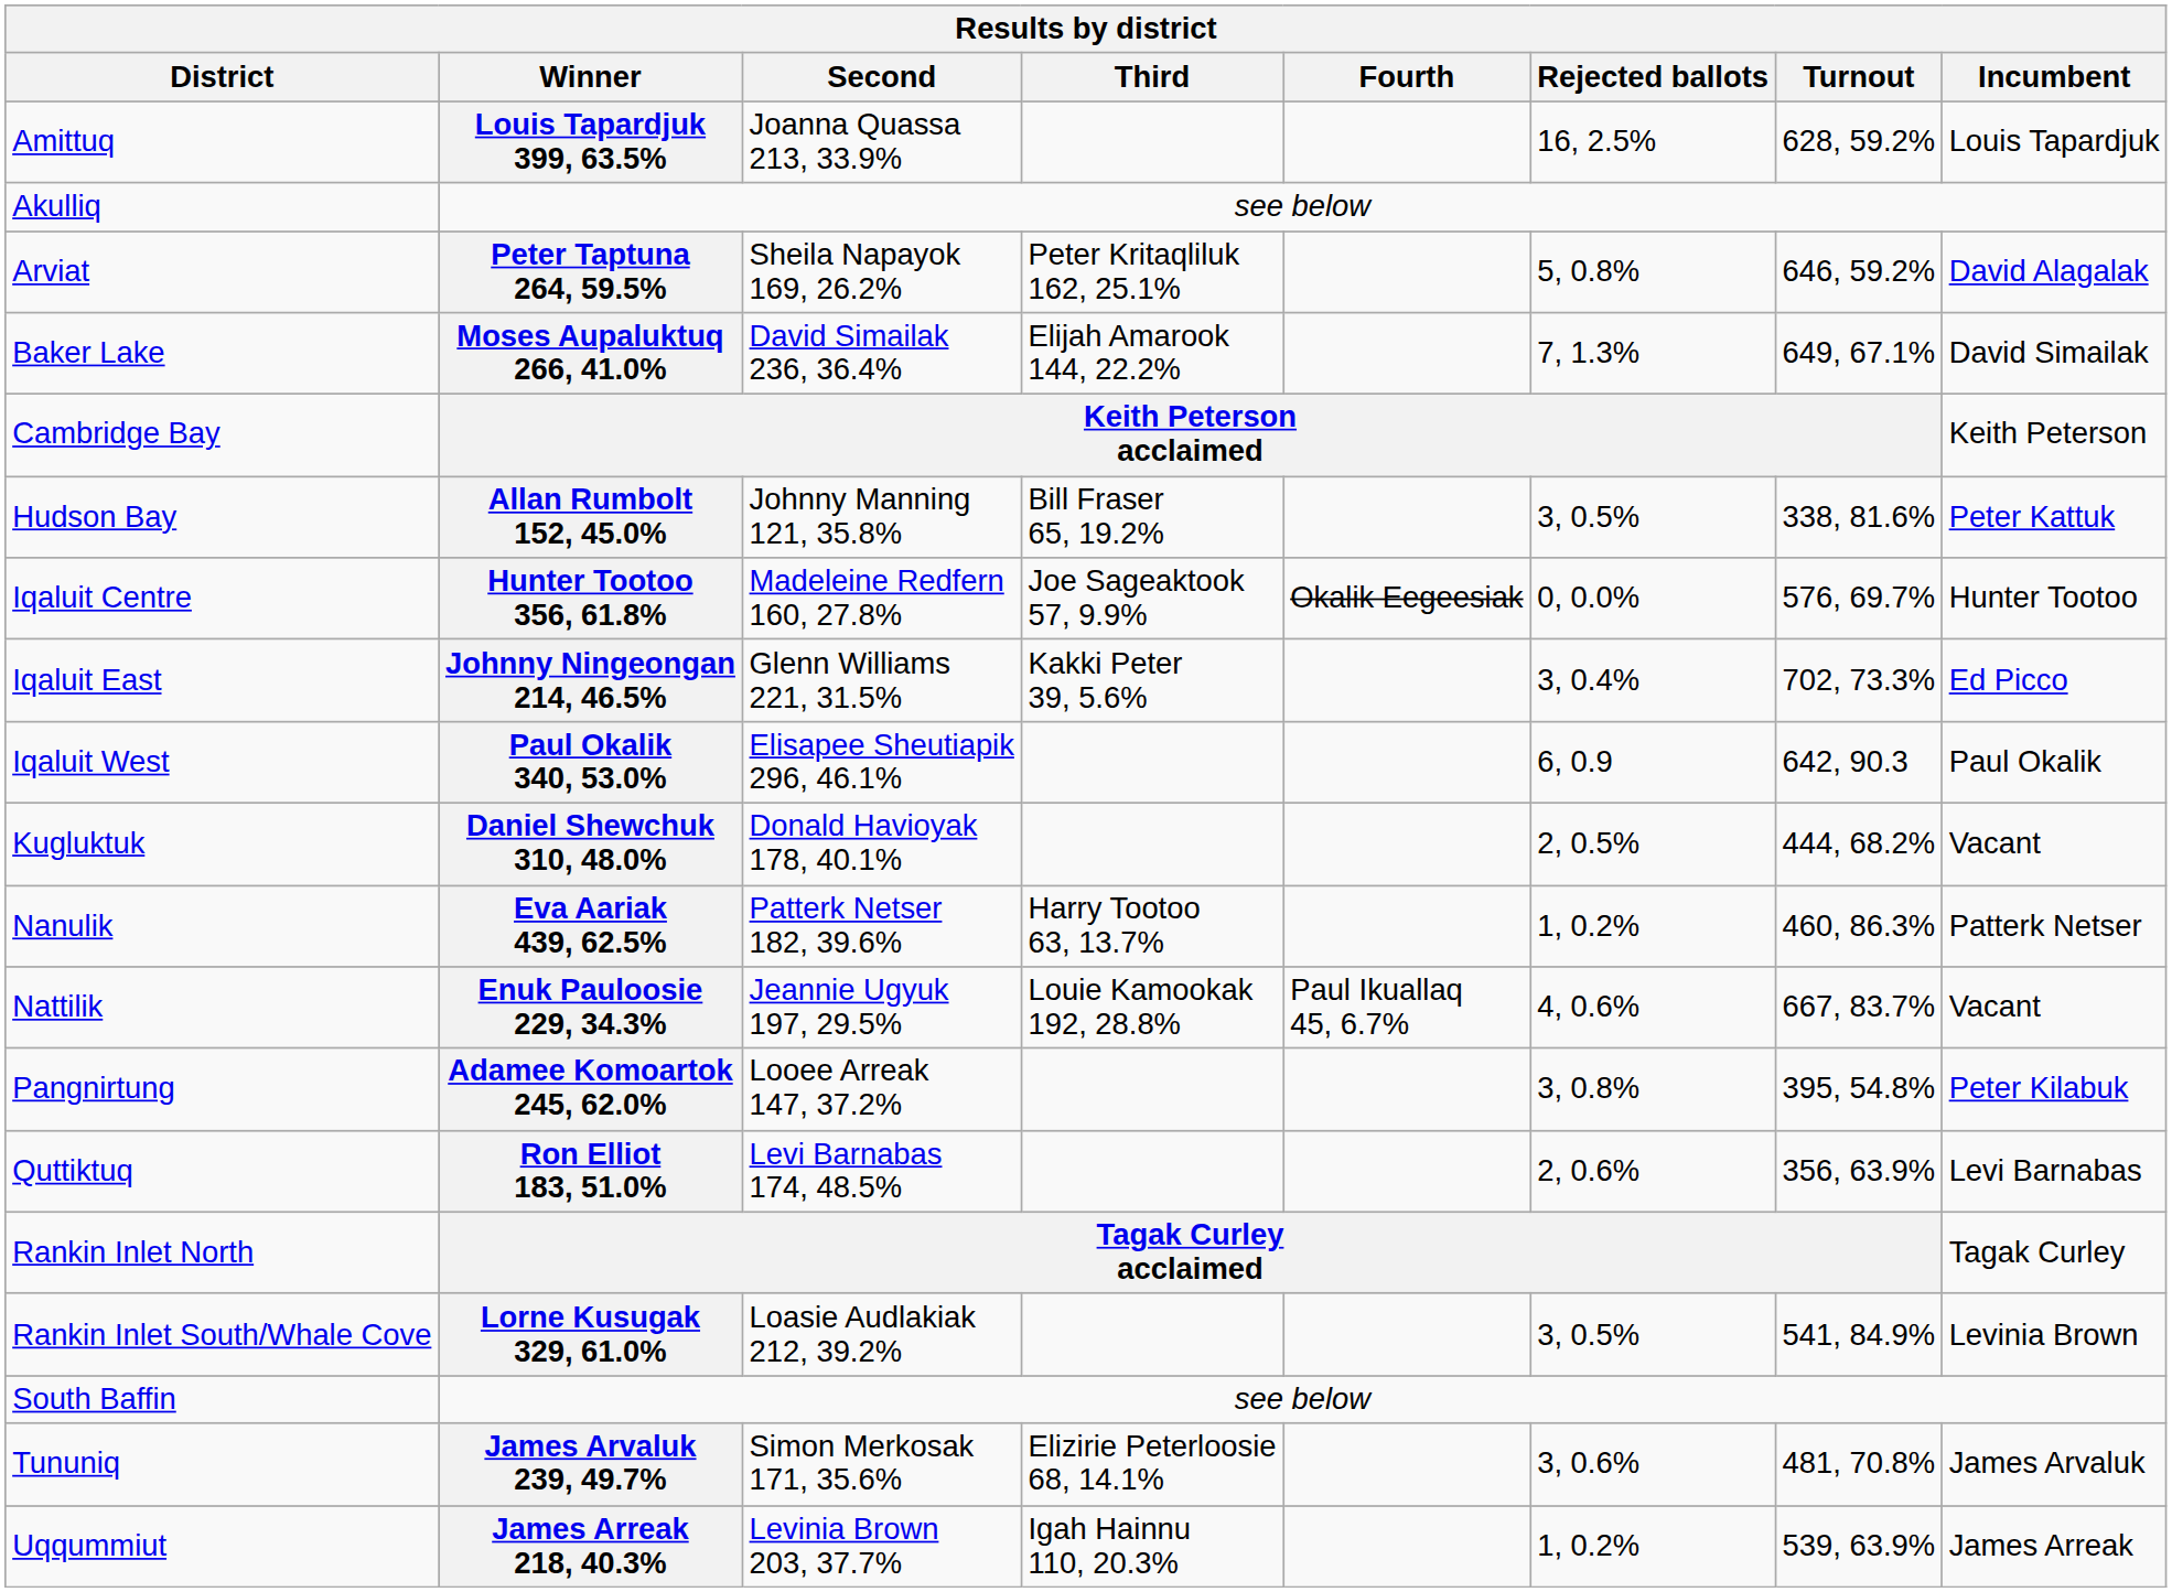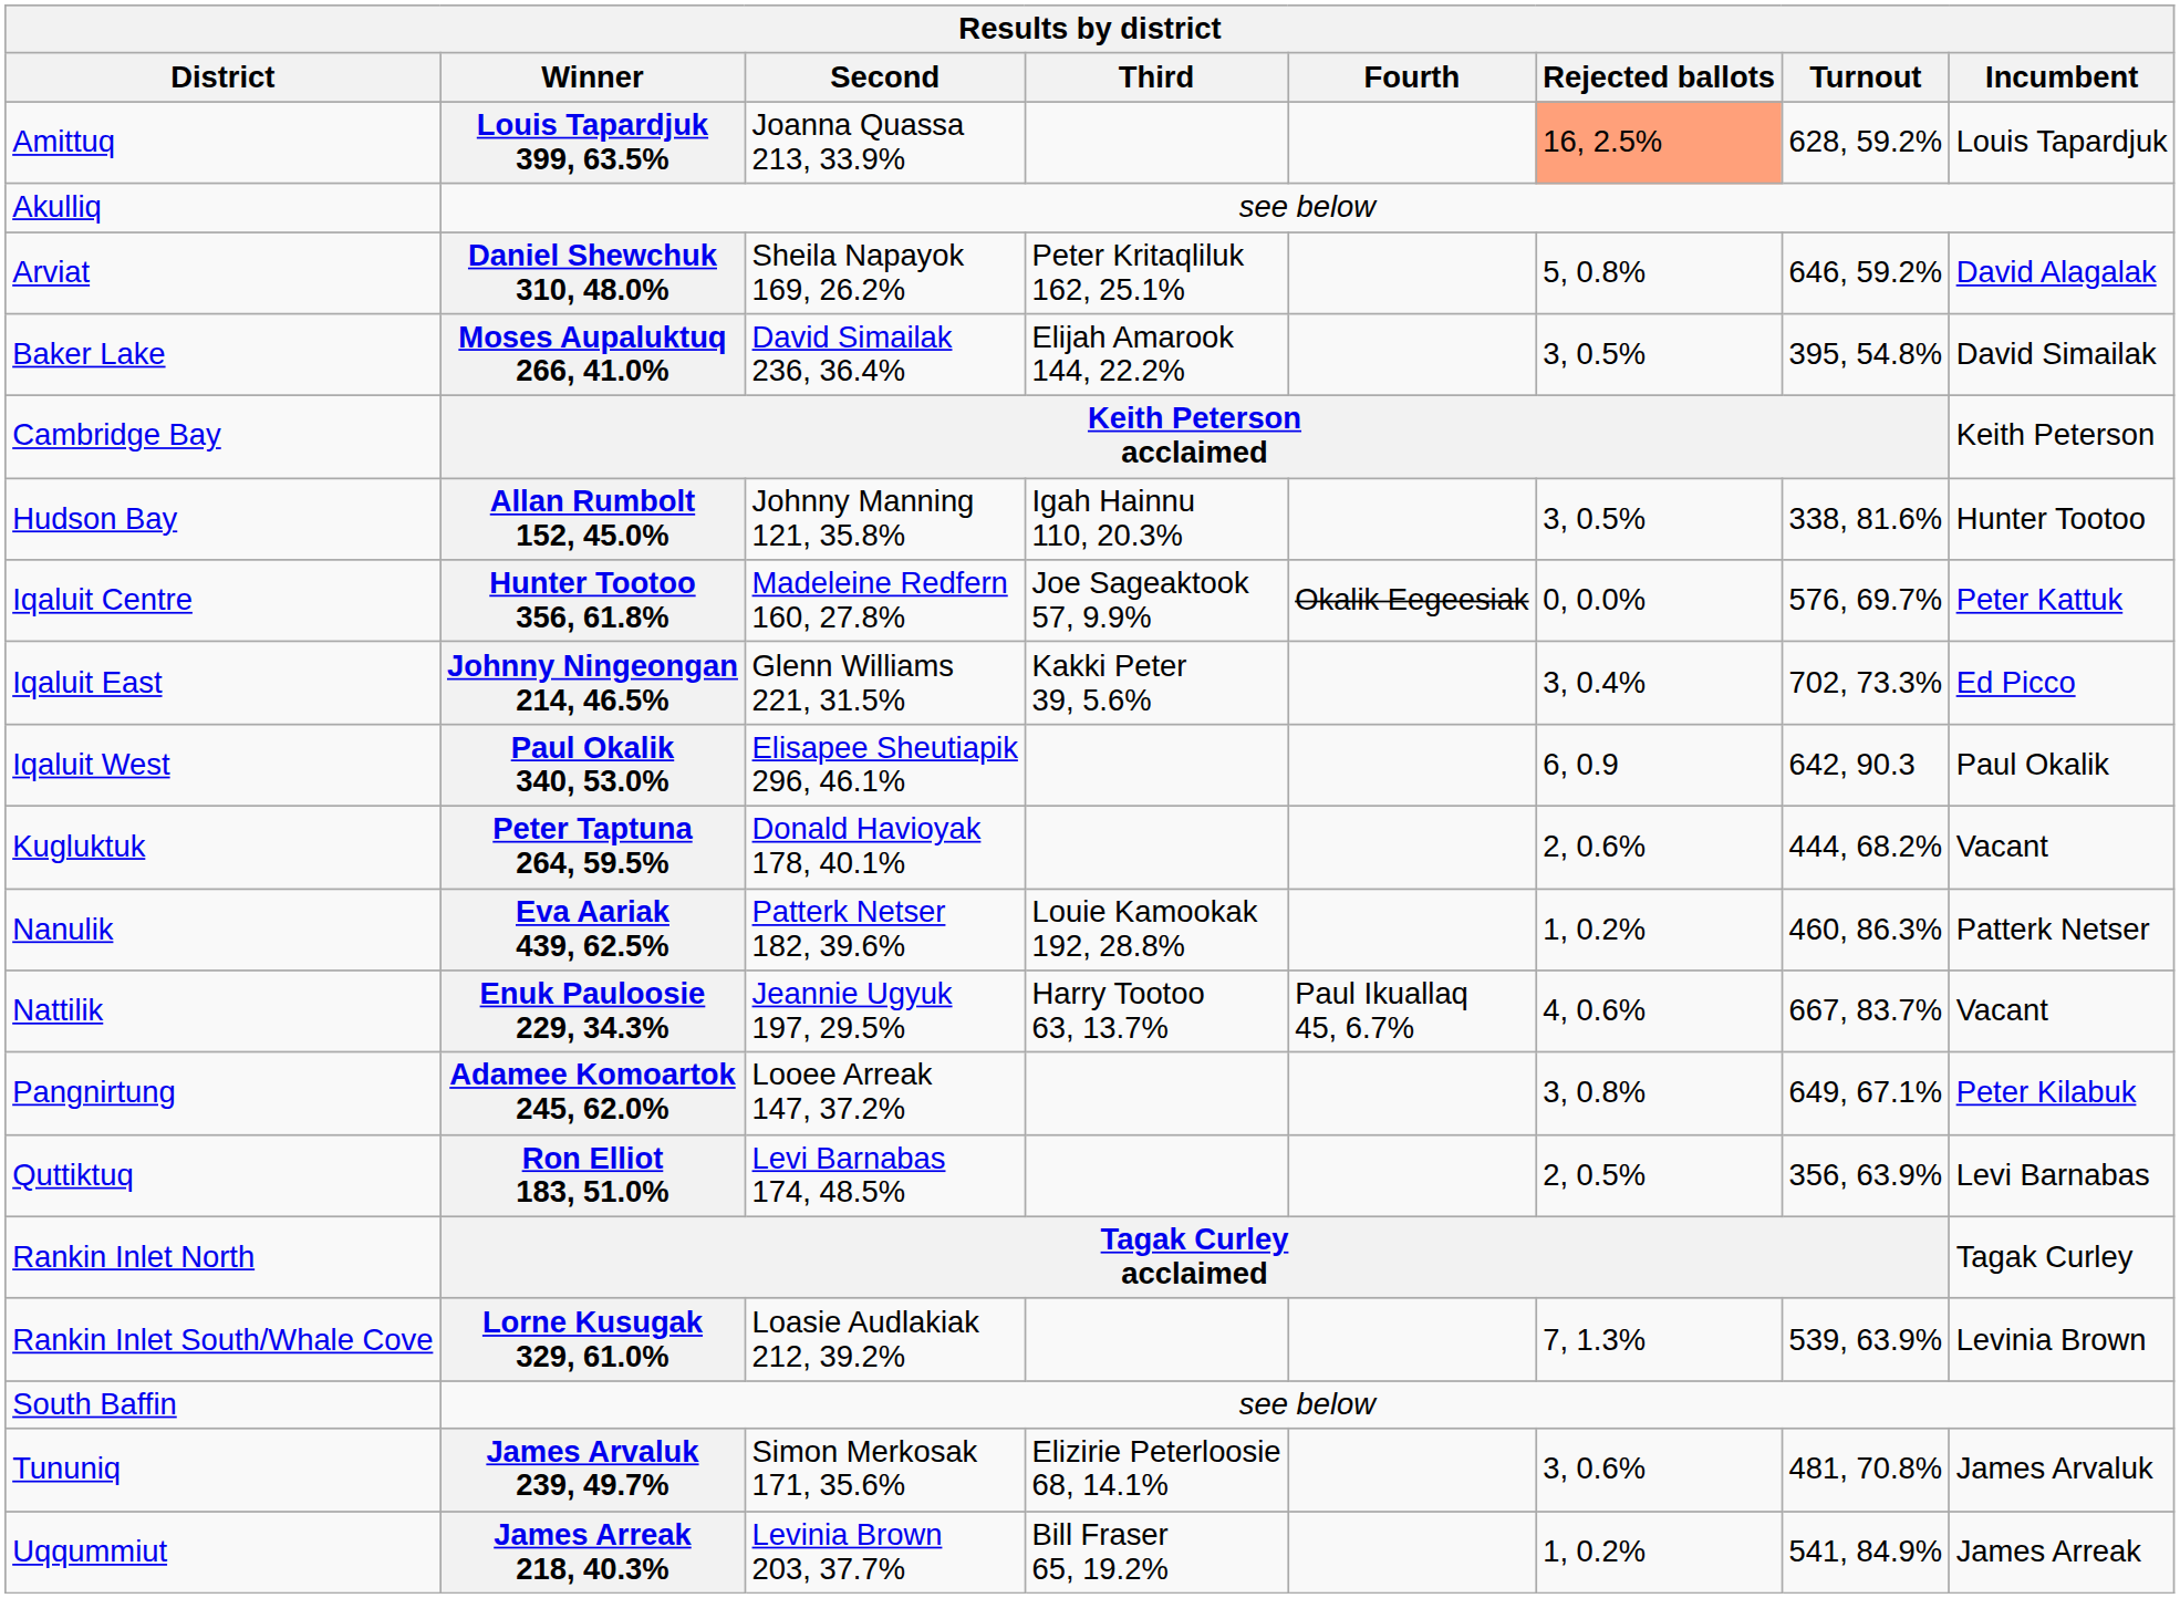 <table class=wikitable>
 <tr>
 <th colspan=8 align=center>Results by district</th>
 </tr>
 <tr>
 <th>District</th>
 <th>Winner</th>
 <th>Second</th>
 <th>Third</th>
 <th>Fourth</th>
 <th>Rejected ballots</th>
 <th>Turnout</th>
 <th>Incumbent</th>
 </tr>
 <tr>
 <td><a href='#'>Amittuq</a></td>
 <th><a href='#'>Louis Tapardjuk</a><br>399, 63.5%</th>
 <td>Joanna Quassa <br>213, 33.9%</td>
 <td></td>
 <td></td>
-<td>16, 2.5%</td>
+<td style="background: lightsalmon;">16, 2.5%</td>
 <td>628, 59.2%</td>
 <td>Louis Tapardjuk</td>
 </tr>
 <tr>
 <td><a href='#'>Akulliq</a></td>
 <td colspan="8" align=center><em>see below</em></td>
 </tr>
 <tr>
 <td><a href='#'>Arviat</a></td>
-<th><a href='#'>Peter Taptuna</a><br>264, 59.5%</th>
+<th><a href='#'>Daniel Shewchuk</a><br>310, 48.0%</th>
 <td>Sheila Napayok<br>169, 26.2%</td>
 <td>Peter Kritaqliluk<br>162, 25.1%</td>
 <td></td>
 <td>5, 0.8%</td>
 <td>646, 59.2%</td>
 <td><a href='#'>David Alagalak</a></td>
 </tr>
 <tr>
 <td><a href='#'>Baker Lake</a></td>
 <th><a href='#'>Moses Aupaluktuq</a><br>266, 41.0%</th>
 <td><a href='#'>David Simailak</a><br>236, 36.4%</td>
 <td>Elijah Amarook<br>144, 22.2%</td>
 <td></td>
-<td>7, 1.3%</td>
-<td>649, 67.1%</td>
+<td>3, 0.5%</td>
+<td>395, 54.8%</td>
 <td>David Simailak</td>
 </tr>
 <tr>
 <td><a href='#'>Cambridge Bay</a></td>
 <th colspan=6><a href='#'>Keith Peterson</a><br>acclaimed</th>
 <td>Keith Peterson</td>
 </tr>
 <tr>
 <td><a href='#'>Hudson Bay</a></td>
 <th><a href='#'>Allan Rumbolt</a><br>152, 45.0%</th>
 <td>Johnny Manning<br>121, 35.8%</td>
-<td>Bill Fraser<br>65, 19.2%</td>
+<td>Igah Hainnu<br>110, 20.3%</td>
 <td></td>
 <td>3, 0.5%</td>
 <td>338, 81.6%</td>
-<td><a href='#'>Peter Kattuk</a></td>
+<td>Hunter Tootoo</td>
 </tr>
 <tr>
 <td><a href='#'>Iqaluit Centre</a></td>
 <th><a href='#'>Hunter Tootoo</a><br>356, 61.8%</th>
 <td><a href='#'>Madeleine Redfern</a><br>160, 27.8%</td>
 <td>Joe Sageaktook<br>57, 9.9%</td>
 <td><s>Okalik Eegeesiak</s></td>
 <td>0, 0.0%</td>
 <td>576, 69.7%</td>
-<td>Hunter Tootoo</td>
+<td><a href='#'>Peter Kattuk</a></td>
 </tr>
 <tr>
 <td><a href='#'>Iqaluit East</a></td>
 <th><a href='#'>Johnny Ningeongan</a><br>214, 46.5%</th>
 <td>Glenn Williams<br>221, 31.5%</td>
 <td>Kakki Peter<br>39, 5.6%</td>
 <td></td>
 <td>3, 0.4%</td>
 <td>702, 73.3%</td>
 <td><a href='#'>Ed Picco</a></td>
 </tr>
 <tr>
 <td><a href='#'>Iqaluit West</a></td>
 <th><a href='#'>Paul Okalik</a><br>340, 53.0%</th>
 <td><a href='#'>Elisapee Sheutiapik</a><br>296, 46.1%</td>
 <td></td>
 <td></td>
 <td>6, 0.9</td>
 <td>642, 90.3</td>
 <td>Paul Okalik</td>
 </tr>
 <tr>
 <td><a href='#'>Kugluktuk</a></td>
-<th><a href='#'>Daniel Shewchuk</a><br>310, 48.0%</th>
+<th><a href='#'>Peter Taptuna</a><br>264, 59.5%</th>
 <td><a href='#'>Donald Havioyak</a><br>178, 40.1%</td>
 <td></td>
 <td></td>
-<td>2, 0.5%</td>
+<td>2, 0.6%</td>
 <td>444, 68.2%</td>
 <td>Vacant</td>
 </tr>
 <tr>
 <td><a href='#'>Nanulik</a></td>
 <th><a href='#'>Eva Aariak</a><br>439, 62.5%</th>
 <td><a href='#'>Patterk Netser</a><br>182, 39.6%</td>
-<td>Harry Tootoo<br>63, 13.7%</td>
+<td>Louie Kamookak<br>192, 28.8%</td>
 <td></td>
 <td>1, 0.2%</td>
 <td>460, 86.3%</td>
 <td>Patterk Netser</td>
 </tr>
 <tr>
 <td><a href='#'>Nattilik</a></td>
 <th><a href='#'>Enuk Pauloosie</a><br>229, 34.3%</th>
 <td><a href='#'>Jeannie Ugyuk</a><br>197, 29.5%</td>
-<td>Louie Kamookak<br>192, 28.8%</td>
+<td>Harry Tootoo<br>63, 13.7%</td>
 <td>Paul Ikuallaq<br>45, 6.7%</td>
 <td>4, 0.6%</td>
 <td>667, 83.7%</td>
 <td>Vacant</td>
 </tr>
 <tr>
 <td><a href='#'>Pangnirtung</a></td>
 <th><a href='#'>Adamee Komoartok</a><br>245, 62.0%</th>
 <td>Looee Arreak <br>147, 37.2%</td>
 <td></td>
 <td></td>
 <td>3, 0.8%</td>
-<td>395, 54.8%</td>
+<td>649, 67.1%</td>
 <td><a href='#'>Peter Kilabuk</a></td>
 </tr>
 <tr>
 <td><a href='#'>Quttiktuq</a></td>
 <th><a href='#'>Ron Elliot</a><br>183, 51.0%</th>
 <td><a href='#'>Levi Barnabas</a><br>174, 48.5%</td>
 <td></td>
 <td></td>
-<td>2, 0.6%</td>
+<td>2, 0.5%</td>
 <td>356, 63.9%</td>
 <td>Levi Barnabas</td>
 </tr>
 <tr>
 <td><a href='#'>Rankin Inlet North</a></td>
 <th colspan=6><a href='#'>Tagak Curley</a><br>acclaimed</th>
 <td>Tagak Curley</td>
 </tr>
 <tr>
 <td><a href='#'>Rankin Inlet South/Whale Cove</a></td>
 <th><a href='#'>Lorne Kusugak</a><br>329, 61.0%</th>
 <td>Loasie Audlakiak<br>212, 39.2%</td>
 <td></td>
 <td></td>
-<td>3, 0.5%</td>
-<td>541, 84.9%</td>
+<td>7, 1.3%</td>
+<td>539, 63.9%</td>
 <td>Levinia Brown</td>
 </tr>
 <tr>
 <td><a href='#'>South Baffin</a></td>
 <td colspan="7" align=center><em>see below</em></td>
 </tr>
 <tr>
 <td><a href='#'>Tununiq</a></td>
 <th><a href='#'>James Arvaluk</a><br>239, 49.7%</th>
 <td>Simon Merkosak<br>171, 35.6%</td>
 <td>Elizirie Peterloosie<br> 68, 14.1%</td>
 <td></td>
 <td>3, 0.6%</td>
 <td>481, 70.8%</td>
 <td>James Arvaluk</td>
 </tr>
 <tr>
 <td><a href='#'>Uqqummiut</a></td>
 <th><a href='#'>James Arreak</a><br>218, 40.3%</th>
 <td><a href='#'>Levinia Brown</a><br>203, 37.7%</td>
-<td>Igah Hainnu<br>110, 20.3%</td>
+<td>Bill Fraser<br>65, 19.2%</td>
 <td></td>
 <td>1, 0.2%</td>
-<td>539, 63.9%</td>
+<td>541, 84.9%</td>
 <td>James Arreak</td>
 </tr>
 </table>
